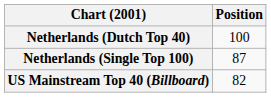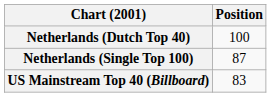 <table class="wikitable sortable plainrowheaders" style="text-align:center">
 <tr>
 <th>Chart (2001)</th>
 <th>Position</th>
 </tr>
 <tr>
 <th scope="row">Netherlands (Dutch Top 40)</th>
 <td>100</td>
 </tr>
 <tr>
 <th scope="row">Netherlands (Single Top 100)</th>
 <td>87</td>
 </tr>
 <tr>
 <th scope="row">US Mainstream Top 40 (<em>Billboard</em>)</th>
-<td>82</td>
+<td>83</td>
 </tr>
 </table>
